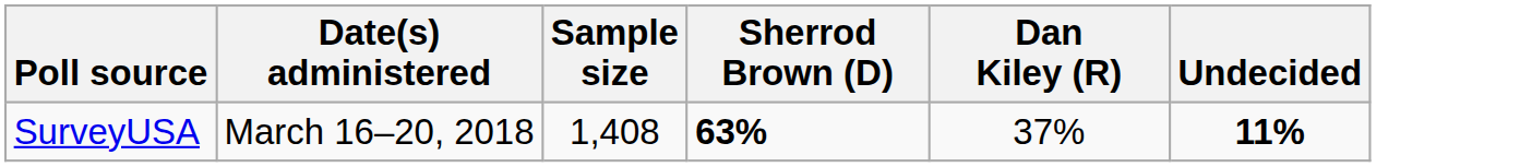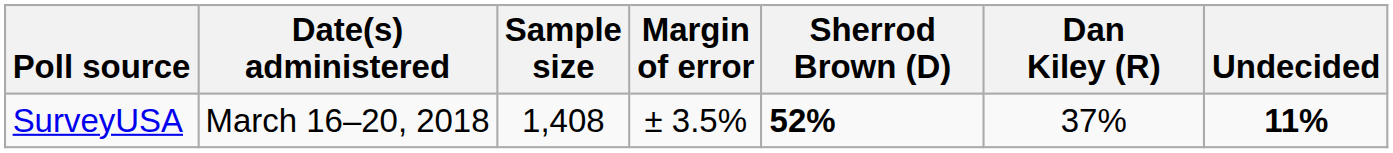 <table class="wikitable">
 <tr valign=bottom>
 <th>Poll source</th>
 <th>Date(s)<br>administered</th>
 <th>Sample<br>size</th>
+<th>Margin<br>of error</th>
 <th style="width:100px;">Sherrod<br>Brown (D)</th>
 <th style="width:100px;">Dan<br>Kiley (R)</th>
 <th>Undecided</th>
 </tr>
 <tr>
 <td><a href='#'>SurveyUSA</a></td>
 <td align=center>March 16–20, 2018</td>
 <td align=center>1,408</td>
-<td><strong>63%</strong></td>
+<td align=center>± 3.5%</td>
+<td><strong>52%</strong></td>
 <td align=center>37%</td>
 <td align=center><strong>11%</strong></td>
 </tr>
 </table>
